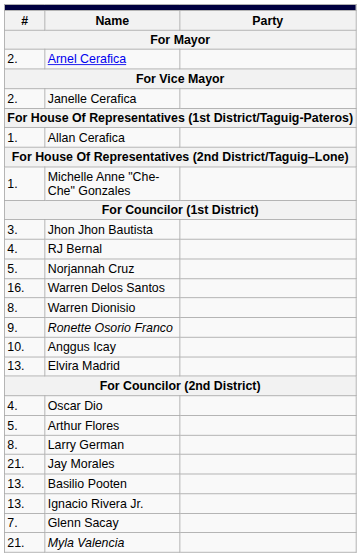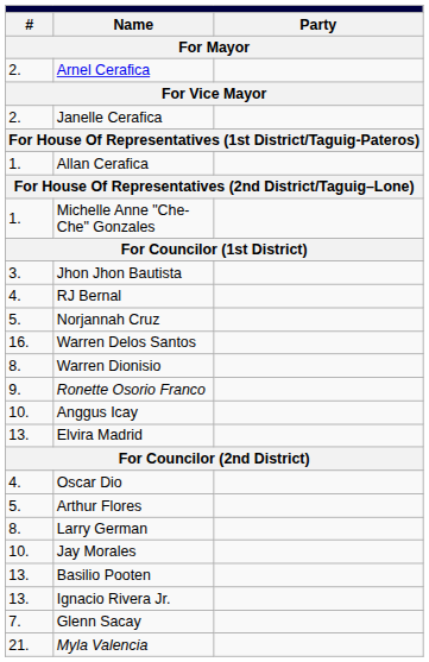 <table class=wikitable style="font-size:90%">
 <tr>
 <td colspan="4" bgcolor="000040"></td>
 </tr>
 <tr>
 <th>#</th>
 <th width=150px>Name</th>
 <th colspan=2 width=110px>Party</th>
 </tr>
 <tr>
 <th colspan="4">For Mayor</th>
 </tr>
 <tr>
 <td>2.</td>
 <td><a href='#'>Arnel Cerafica</a></td>
 <td></td>
 </tr>
 <tr>
 <th colspan="4">For Vice Mayor</th>
 </tr>
 <tr>
 <td>2.</td>
 <td>Janelle Cerafica</td>
 <td></td>
 </tr>
 <tr>
 <th colspan="4">For House Of Representatives (1st District/Taguig-Pateros)</th>
 </tr>
 <tr>
 <td>1.</td>
 <td>Allan Cerafica</td>
 <td></td>
 </tr>
 <tr>
 <th colspan="4">For House Of Representatives (2nd District/Taguig–Lone)</th>
 </tr>
 <tr>
 <td>1.</td>
 <td>Michelle Anne "Che-Che" Gonzales</td>
 <td></td>
 </tr>
 <tr>
 <th colspan="4">For Councilor (1st District)</th>
 </tr>
 <tr>
 <td>3.</td>
 <td>Jhon Jhon Bautista</td>
 <td></td>
 </tr>
 <tr>
 <td>4.</td>
 <td>RJ Bernal</td>
 <td></td>
 </tr>
 <tr>
 <td>5.</td>
 <td>Norjannah Cruz</td>
 <td></td>
 </tr>
 <tr>
 <td>16.</td>
 <td>Warren Delos Santos</td>
 <td></td>
 </tr>
 <tr>
 <td>8.</td>
 <td>Warren Dionisio</td>
 <td></td>
 </tr>
 <tr>
 <td>9.</td>
 <td><em>Ronette Osorio Franco</em></td>
 <td></td>
 </tr>
 <tr>
 <td>10.</td>
 <td>Anggus Icay</td>
 <td></td>
 </tr>
 <tr>
 <td>13.</td>
 <td>Elvira Madrid</td>
 <td></td>
 </tr>
 <tr>
 <th colspan="4">For Councilor (2nd District)</th>
 </tr>
 <tr>
 <td>4.</td>
 <td>Oscar Dio</td>
 <td></td>
 </tr>
 <tr>
 <td>5.</td>
 <td>Arthur Flores</td>
 <td></td>
 </tr>
 <tr>
 <td>8.</td>
 <td>Larry German</td>
 <td></td>
 </tr>
 <tr>
-<td>21.</td>
+<td>10.</td>
 <td>Jay Morales</td>
 <td></td>
 </tr>
 <tr>
 <td>13.</td>
 <td>Basilio Pooten</td>
 <td></td>
 </tr>
 <tr>
 <td>13.</td>
 <td>Ignacio Rivera Jr.</td>
 <td></td>
 </tr>
 <tr>
 <td>7.</td>
 <td>Glenn Sacay</td>
 <td></td>
 </tr>
 <tr>
 <td>21.</td>
 <td><em>Myla Valencia</em></td>
 <td></td>
 </tr>
 </table>
